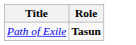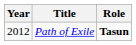 <table class="wikitable">
 <tr>
+<th>Year</th>
 <th>Title</th>
 <th>Role</th>
 </tr>
 <tr>
+<td>2012</td>
 <td><em><a href='#'>Path of Exile</a></em></td>
 <td><strong>Tasun</strong></td>
 </tr>
 </table>
